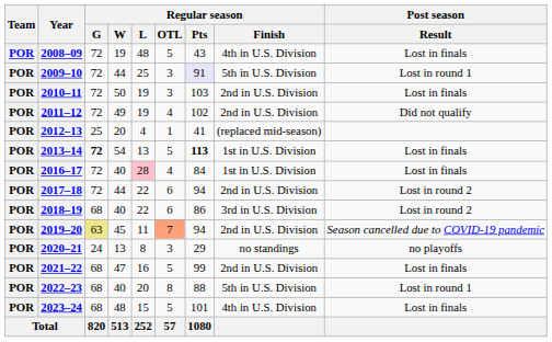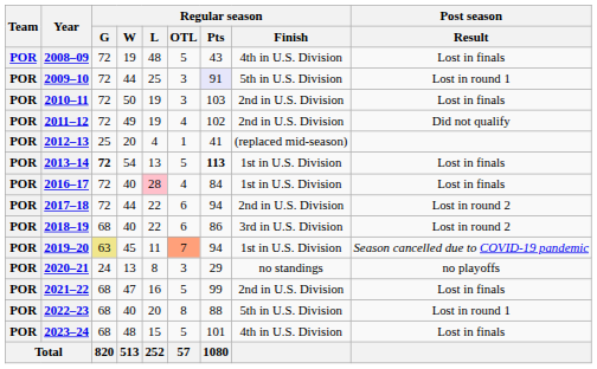 <table class="wikitable" style="font-size: 95%; text-align:center;">
 <tr>
 <th rowspan="2">Team</th>
 <th rowspan="2">Year</th>
 <th colspan="6">Regular season</th>
 <th>Post season</th>
 </tr>
 <tr>
 <th>G</th>
 <th>W</th>
 <th>L</th>
 <th>OTL</th>
 <th>Pts</th>
 <th>Finish</th>
 <th>Result</th>
 </tr>
 <tr>
 <th><a href='#'>POR</a></th>
 <th><a href='#'>2008–09</a></th>
 <td>72</td>
 <td>19</td>
 <td>48</td>
 <td>5</td>
 <td>43</td>
 <td>4th in U.S. Division</td>
 <td>Lost in finals</td>
 </tr>
 <tr>
 <th>POR</th>
 <th><a href='#'>2009–10</a></th>
 <td>72</td>
 <td>44</td>
 <td>25</td>
 <td>3</td>
 <td style="background: lavender;">91</td>
 <td>5th in U.S. Division</td>
 <td>Lost in round 1</td>
 </tr>
 <tr>
 <th>POR</th>
 <th><a href='#'>2010–11</a></th>
 <td>72</td>
 <td>50</td>
 <td>19</td>
 <td>3</td>
 <td>103</td>
 <td>2nd in U.S. Division</td>
 <td>Lost in finals</td>
 </tr>
 <tr>
 <th>POR</th>
 <th><a href='#'>2011–12</a></th>
 <td>72</td>
 <td>49</td>
 <td>19</td>
 <td>4</td>
 <td>102</td>
 <td>2nd in U.S. Division</td>
 <td>Did not qualify</td>
 </tr>
 <tr>
 <th>POR</th>
 <th><a href='#'>2012–13</a></th>
 <td>25</td>
 <td>20</td>
 <td>4</td>
 <td>1</td>
 <td>41</td>
 <td>(replaced mid-season)</td>
 <td></td>
 </tr>
 <tr>
 <th>POR</th>
 <th><a href='#'>2013–14</a></th>
 <td><strong>72</strong></td>
 <td>54</td>
 <td>13</td>
 <td>5</td>
 <td><strong>113</strong></td>
 <td>1st in U.S. Division</td>
 <td>Lost in finals</td>
 </tr>
 <tr>
 <th>POR</th>
 <th><a href='#'>2016–17</a></th>
 <td>72</td>
 <td>40</td>
 <td style="background: pink;">28</td>
 <td>4</td>
 <td>84</td>
 <td>1st in U.S. Division</td>
 <td>Lost in finals</td>
 </tr>
 <tr>
 <th>POR</th>
 <th><a href='#'>2017–18</a></th>
 <td>72</td>
 <td>44</td>
 <td>22</td>
 <td>6</td>
 <td>94</td>
 <td>2nd in U.S. Division</td>
 <td>Lost in round 2</td>
 </tr>
 <tr>
 <th>POR</th>
 <th><a href='#'>2018–19</a></th>
 <td>68</td>
 <td>40</td>
 <td>22</td>
 <td>6</td>
 <td>86</td>
 <td>3rd in U.S. Division</td>
 <td>Lost in round 2</td>
 </tr>
 <tr>
 <th>POR</th>
 <th><a href='#'>2019–20</a></th>
 <td style="background: khaki;">63</td>
 <td>45</td>
 <td>11</td>
 <td style="background: lightsalmon;">7</td>
 <td>94</td>
-<td>2nd in U.S. Division</td>
+<td>1st in U.S. Division</td>
 <td><em>Season cancelled due to <a href='#'>COVID-19 pandemic</a></em></td>
 </tr>
 <tr>
 <th>POR</th>
 <th><a href='#'>2020–21</a></th>
 <td>24</td>
 <td>13</td>
 <td>8</td>
 <td>3</td>
 <td>29</td>
 <td>no standings</td>
 <td>no playoffs</td>
 </tr>
 <tr>
 <th>POR</th>
 <th><a href='#'>2021–22</a></th>
 <td>68</td>
 <td>47</td>
 <td>16</td>
 <td>5</td>
 <td>99</td>
 <td>2nd in U.S. Division</td>
 <td>Lost in finals</td>
 </tr>
 <tr>
 <th>POR</th>
 <th><a href='#'>2022–23</a></th>
 <td>68</td>
 <td>40</td>
 <td>20</td>
 <td>8</td>
 <td>88</td>
 <td>5th in U.S. Division</td>
 <td>Lost in round 1</td>
 </tr>
 <tr>
 <th>POR</th>
 <th><a href='#'>2023–24</a></th>
 <td>68</td>
 <td>48</td>
 <td>15</td>
 <td>5</td>
 <td>101</td>
 <td>4th in U.S. Division</td>
 <td>Lost in finals</td>
 </tr>
 <tr>
 <th colspan="2">Total</th>
 <th>820</th>
 <th>513</th>
 <th>252</th>
 <th>57</th>
 <th>1080</th>
 <th></th>
 <th></th>
 </tr>
 </table>
